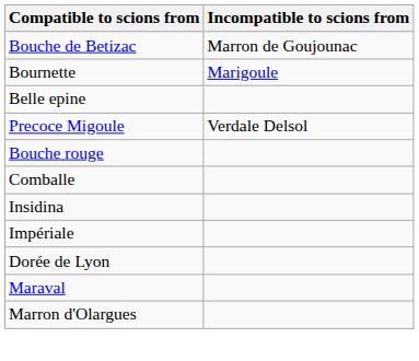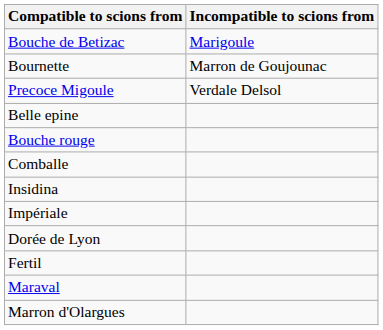 <table class="wikitable">
 <tr>
 <th>Compatible to scions from</th>
 <th>Incompatible to scions from</th>
 </tr>
 <tr>
 <td><a href='#'>Bouche de Betizac</a></td>
+<td><a href='#'>Marigoule</a></td>
+</tr>
+<tr>
+<td>Bournette</td>
 <td>Marron de Goujounac</td>
 </tr>
 <tr>
-<td>Bournette</td>
-<td><a href='#'>Marigoule</a></td>
+<td><a href='#'>Precoce Migoule</a></td>
+<td>Verdale Delsol</td>
 </tr>
 <tr>
 <td>Belle epine</td>
 <td></td>
-</tr>
-<tr>
-<td><a href='#'>Precoce Migoule</a></td>
-<td>Verdale Delsol</td>
 </tr>
 <tr>
 <td><a href='#'>Bouche rouge</a></td>
 <td></td>
 </tr>
 <tr>
 <td>Comballe</td>
 <td></td>
 </tr>
 <tr>
 <td>Insidina</td>
 <td></td>
 </tr>
 <tr>
 <td>Impériale</td>
 <td></td>
 </tr>
 <tr>
 <td>Dorée de Lyon</td>
 <td></td>
 </tr>
 <tr>
+<td>Fertil</td>
+<td></td>
+</tr>
+<tr>
 <td><a href='#'>Maraval</a></td>
 <td></td>
 </tr>
 <tr>
 <td>Marron d'Olargues</td>
 <td></td>
 </tr>
 </table>
